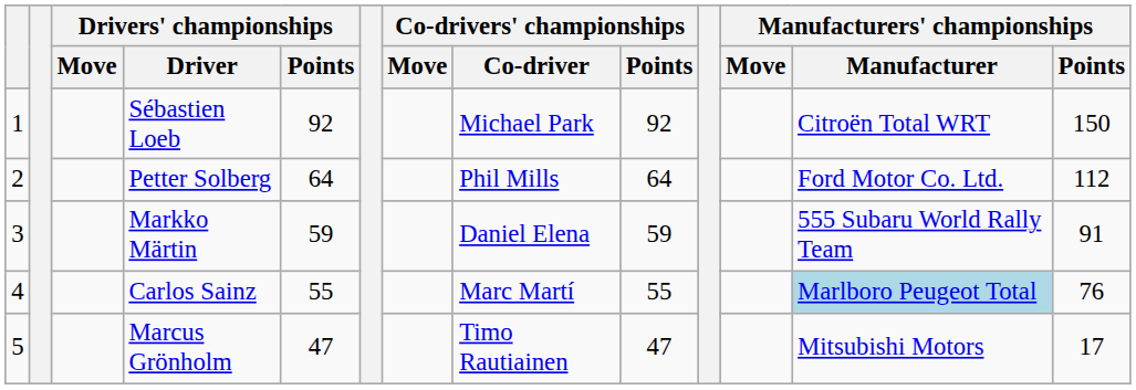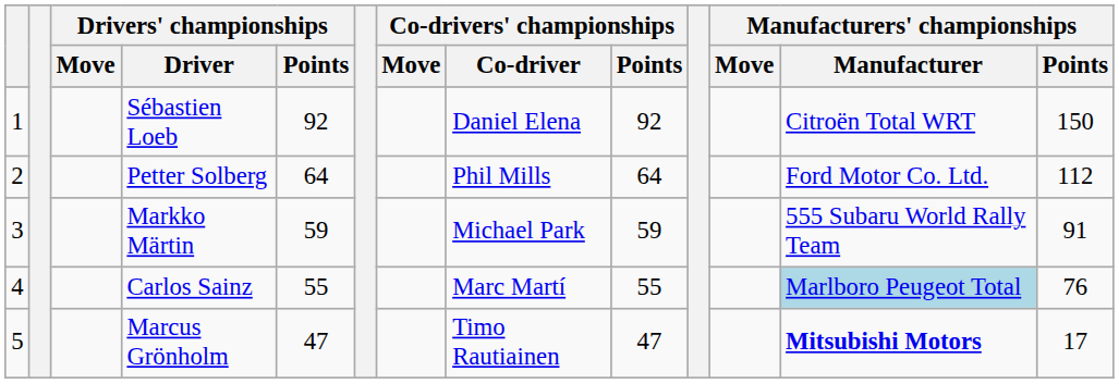 <table class="wikitable" style="font-size:85%;">
 <tr>
 <th rowspan="2"></th>
 <th rowspan="7" style="width:5px;"></th>
 <th colspan="3">Drivers' championships</th>
 <th rowspan="7" style="width:5px;"></th>
 <th colspan="3" nowrap>Co-drivers' championships</th>
 <th rowspan="7" style="width:5px;"></th>
 <th colspan="3" nowrap>Manufacturers' championships</th>
 </tr>
 <tr>
 <th>Move</th>
 <th>Driver</th>
 <th>Points</th>
 <th>Move</th>
 <th>Co-driver</th>
 <th>Points</th>
 <th>Move</th>
 <th>Manufacturer</th>
 <th>Points</th>
 </tr>
 <tr>
 <td align="center">1</td>
 <td align="center"></td>
 <td> <a href='#'>Sébastien Loeb</a></td>
 <td align="center">92</td>
 <td align="center"></td>
-<td> <a href='#'>Michael Park</a></td>
+<td> <a href='#'>Daniel Elena</a></td>
 <td align="center">92</td>
 <td align="center"></td>
 <td> <a href='#'>Citroën Total WRT</a></td>
 <td align="center">150</td>
 </tr>
 <tr>
 <td align="center">2</td>
 <td align="center"></td>
 <td> <a href='#'>Petter Solberg</a></td>
 <td align="center">64</td>
 <td align="center"></td>
 <td> <a href='#'>Phil Mills</a></td>
 <td align="center">64</td>
 <td align="center"></td>
 <td> <a href='#'>Ford Motor Co. Ltd.</a></td>
 <td align="center">112</td>
 </tr>
 <tr>
 <td align="center">3</td>
 <td align="center"></td>
 <td> <a href='#'>Markko Märtin</a></td>
 <td align="center">59</td>
 <td align="center"></td>
-<td> <a href='#'>Daniel Elena</a></td>
+<td> <a href='#'>Michael Park</a></td>
 <td align="center">59</td>
 <td align="center"></td>
 <td> <a href='#'>555 Subaru World Rally Team</a></td>
 <td align="center">91</td>
 </tr>
 <tr>
 <td align="center">4</td>
 <td align="center"></td>
 <td> <a href='#'>Carlos Sainz</a></td>
 <td align="center">55</td>
 <td align="center"></td>
 <td> <a href='#'>Marc Martí</a></td>
 <td align="center">55</td>
 <td align="center"></td>
 <td style="background: lightblue;"> <a href='#'>Marlboro Peugeot Total</a></td>
 <td align="center">76</td>
 </tr>
 <tr>
 <td align="center">5</td>
 <td align="center"></td>
 <td> <a href='#'>Marcus Grönholm</a></td>
 <td align="center">47</td>
 <td align="center"></td>
 <td> <a href='#'>Timo Rautiainen</a></td>
 <td align="center">47</td>
 <td align="center"></td>
-<td> <a href='#'>Mitsubishi Motors</a></td>
+<td><strong> <a href='#'>Mitsubishi Motors</a></strong></td>
 <td align="center">17</td>
 </tr>
 </table>
